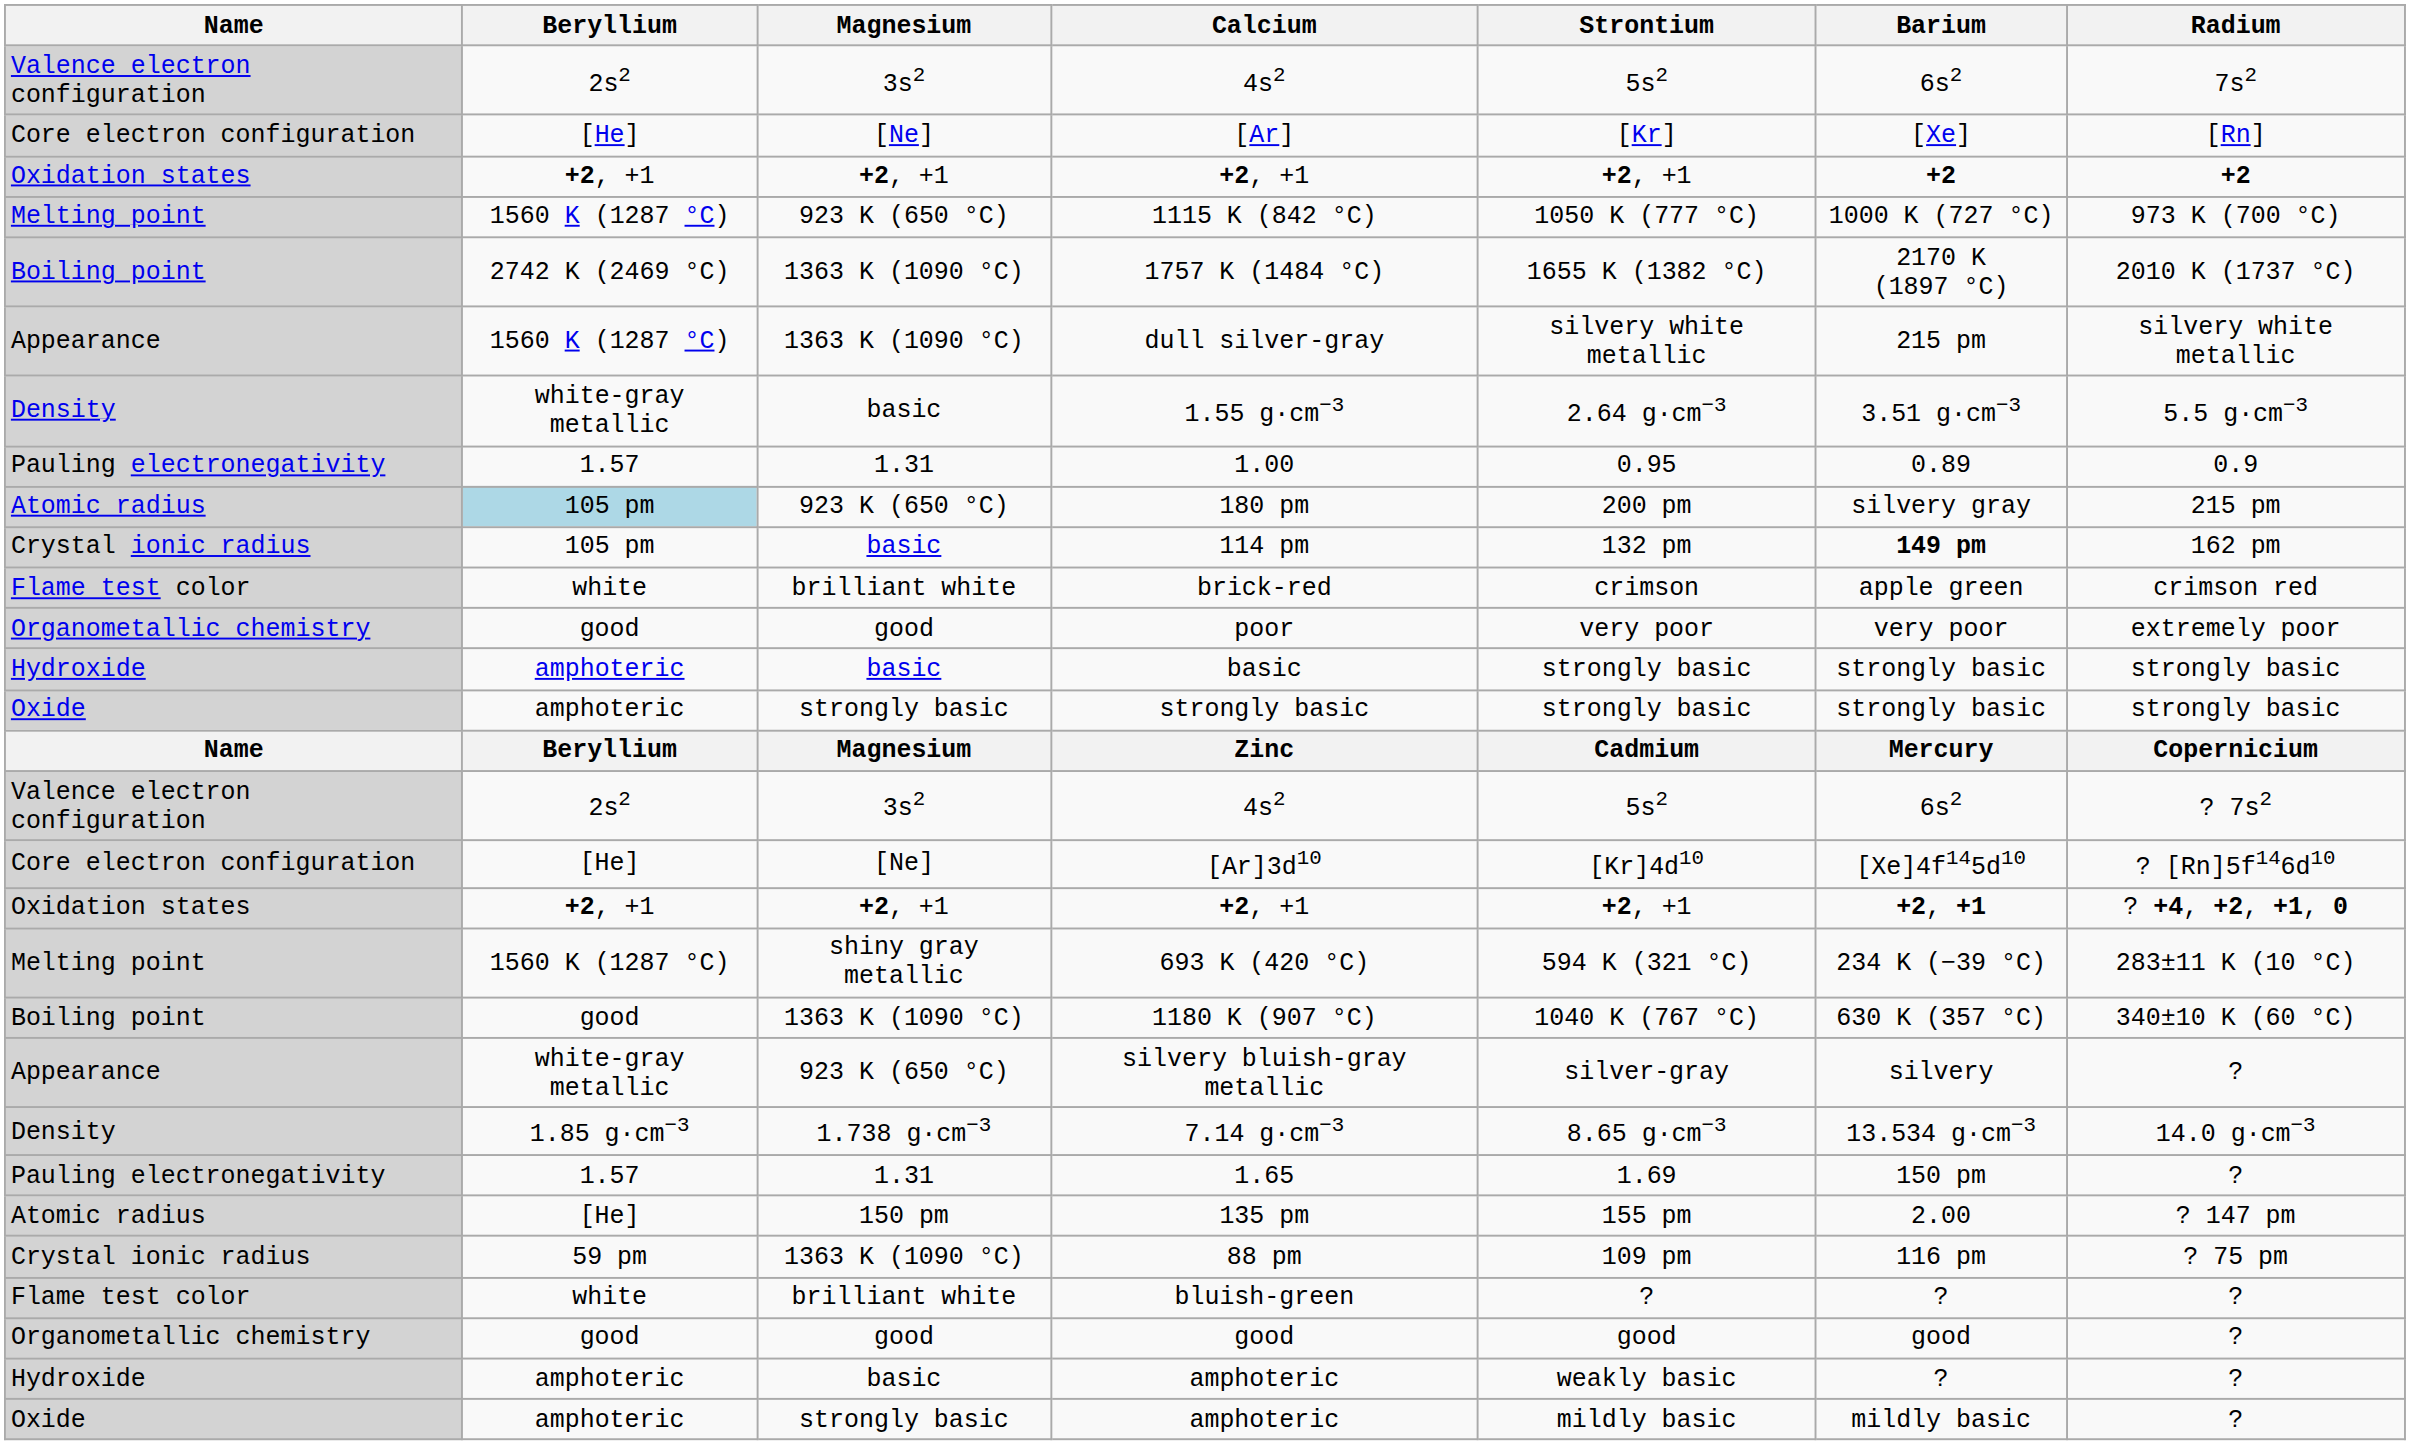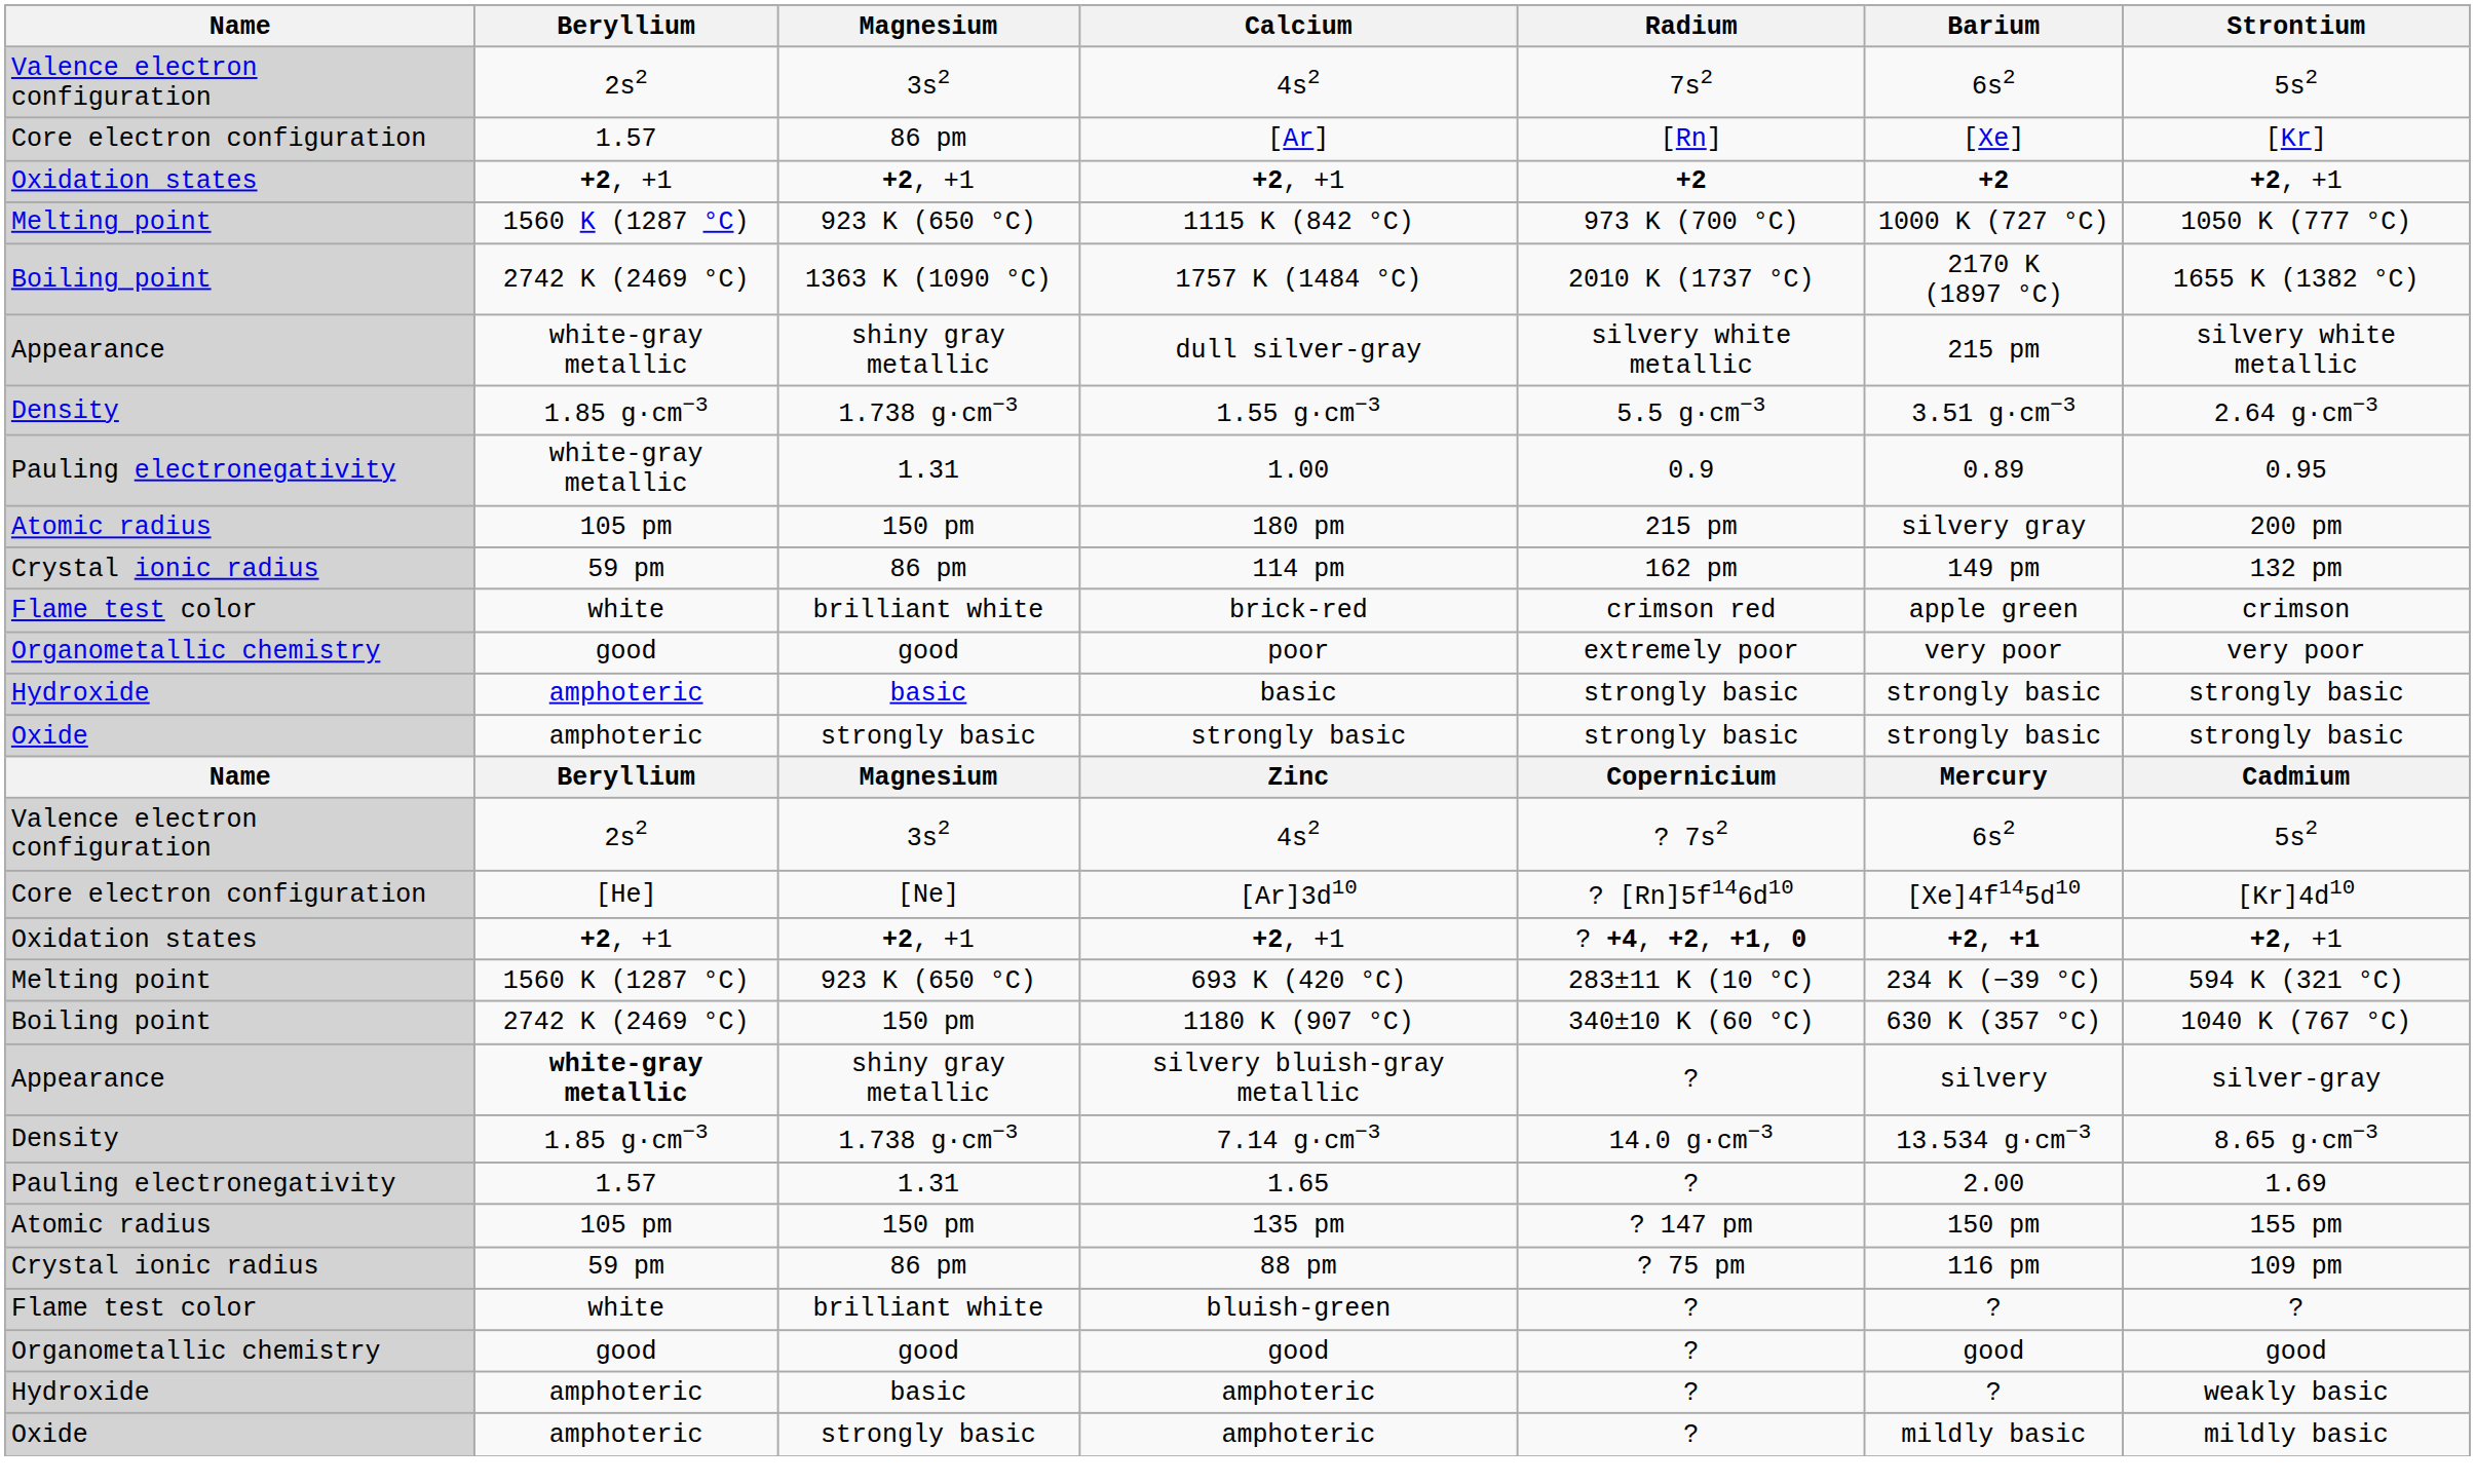 <table class="wikitable centered" style="text-align:center;">
 <tr>
 <th>Name</th>
 <th>Beryllium</th>
 <th>Magnesium</th>
 <th>Calcium</th>
+<th>Radium</th>
+<th>Barium</th>
 <th>Strontium</th>
-<th>Barium</th>
-<th>Radium</th>
 </tr>
 <tr>
 <td style="background:lightgrey; text-align:left;"><a href='#'>Valence electron</a> configuration</td>
 <td>2s<sup>2</sup></td>
 <td>3s<sup>2</sup></td>
 <td>4s<sup>2</sup></td>
+<td>7s<sup>2</sup></td>
+<td>6s<sup>2</sup></td>
 <td>5s<sup>2</sup></td>
-<td>6s<sup>2</sup></td>
-<td>7s<sup>2</sup></td>
 </tr>
 <tr>
 <td style="background:lightgrey; text-align:left;">Core electron configuration</td>
-<td>&#91;<a href='#'>He</a>&#93;</td>
-<td>&#91;<a href='#'>Ne</a>&#93;</td>
+<td>1.57</td>
+<td>86 pm</td>
 <td>&#91;<a href='#'>Ar</a>&#93;</td>
+<td>&#91;<a href='#'>Rn</a>&#93;</td>
+<td>&#91;<a href='#'>Xe</a>&#93;</td>
 <td>&#91;<a href='#'>Kr</a>&#93;</td>
-<td>&#91;<a href='#'>Xe</a>&#93;</td>
-<td>&#91;<a href='#'>Rn</a>&#93;</td>
 </tr>
 <tr>
 <td style="background:lightgrey; text-align:left;"><a href='#'>Oxidation states</a></td>
 <td><strong>+2</strong>, +1</td>
 <td><strong>+2</strong>, +1</td>
 <td><strong>+2</strong>, +1</td>
-<td><strong>+2</strong>, +1</td>
 <td><strong>+2</strong></td>
 <td><strong>+2</strong></td>
+<td><strong>+2</strong>, +1</td>
 </tr>
 <tr>
 <td style="background:lightgrey; text-align:left;"><a href='#'>Melting point</a></td>
 <td>1560 <a href='#'>K</a> (1287 <a href='#'>°C</a>)</td>
 <td>923 K (650 °C)</td>
 <td>1115 K (842 °C)</td>
+<td>973 K (700 °C)</td>
+<td>1000 K (727 °C)</td>
 <td>1050 K (777 °C)</td>
-<td>1000 K (727 °C)</td>
-<td>973 K (700 °C)</td>
 </tr>
 <tr>
 <td style="background:lightgrey; text-align:left;"><a href='#'>Boiling point</a></td>
 <td>2742 K (2469 °C)</td>
 <td>1363 K (1090 °C)</td>
 <td>1757 K (1484 °C)</td>
+<td>2010 K (1737 °C)</td>
+<td>2170 K (1897 °C)</td>
 <td>1655 K (1382 °C)</td>
-<td>2170 K (1897 °C)</td>
-<td>2010 K (1737 °C)</td>
 </tr>
 <tr>
 <td style="background:lightgrey; text-align:left;">Appearance</td>
-<td>1560 <a href='#'>K</a> (1287 <a href='#'>°C</a>)</td>
-<td>1363 K (1090 °C)</td>
+<td>white-gray metallic</td>
+<td>shiny gray metallic</td>
 <td>dull silver-gray</td>
 <td>silvery white metallic</td>
 <td>215 pm</td>
 <td>silvery white metallic</td>
 </tr>
 <tr>
 <td style="background:lightgrey; text-align:left;"><a href='#'>Density</a></td>
-<td>white-gray metallic</td>
-<td>basic</td>
+<td>1.85 g·cm<sup>−3</sup></td>
+<td>1.738 g·cm<sup>−3</sup></td>
 <td>1.55 g·cm<sup>−3</sup></td>
+<td>5.5 g·cm<sup>−3</sup></td>
+<td>3.51 g·cm<sup>−3</sup></td>
 <td>2.64 g·cm<sup>−3</sup></td>
-<td>3.51 g·cm<sup>−3</sup></td>
-<td>5.5 g·cm<sup>−3</sup></td>
 </tr>
 <tr>
 <td style="background:lightgrey; text-align:left;">Pauling <a href='#'>electronegativity</a></td>
-<td>1.57</td>
+<td>white-gray metallic</td>
 <td>1.31</td>
 <td>1.00</td>
+<td>0.9</td>
+<td>0.89</td>
 <td>0.95</td>
-<td>0.89</td>
-<td>0.9</td>
 </tr>
 <tr>
 <td style="background:lightgrey; text-align:left;"><a href='#'>Atomic radius</a></td>
-<td style="background: lightblue;">105 pm</td>
-<td>923 K (650 °C)</td>
+<td>105 pm</td>
+<td>150 pm</td>
 <td>180 pm</td>
+<td>215 pm</td>
+<td>silvery gray</td>
 <td>200 pm</td>
-<td>silvery gray</td>
-<td>215 pm</td>
 </tr>
 <tr>
 <td style="background:lightgrey; text-align:left;">Crystal <a href='#'>ionic radius</a></td>
-<td>105 pm</td>
-<td><a href='#'>basic</a></td>
+<td>59 pm</td>
+<td>86 pm</td>
 <td>114 pm</td>
+<td>162 pm</td>
+<td>149 pm</td>
 <td>132 pm</td>
-<td><strong>149 pm</strong></td>
-<td>162 pm</td>
 </tr>
 <tr>
 <td style="background:lightgrey; text-align:left;"><a href='#'>Flame test</a> color</td>
 <td>white</td>
 <td>brilliant white</td>
 <td>brick-red</td>
+<td>crimson red</td>
+<td>apple green</td>
 <td>crimson</td>
-<td>apple green</td>
-<td>crimson red</td>
 </tr>
 <tr>
 <td style="background:lightgrey; text-align:left;"><a href='#'>Organometallic chemistry</a></td>
 <td>good</td>
 <td>good</td>
 <td>poor</td>
+<td>extremely poor</td>
 <td>very poor</td>
 <td>very poor</td>
-<td>extremely poor</td>
 </tr>
 <tr>
 <td style="background:lightgrey; text-align:left;"><a href='#'>Hydroxide</a></td>
 <td><a href='#'>amphoteric</a></td>
 <td><a href='#'>basic</a></td>
 <td>basic</td>
 <td>strongly basic</td>
 <td>strongly basic</td>
 <td>strongly basic</td>
 </tr>
 <tr>
 <td style="background:lightgrey; text-align:left;"><a href='#'>Oxide</a></td>
 <td>amphoteric</td>
 <td>strongly basic</td>
 <td>strongly basic</td>
 <td>strongly basic</td>
 <td>strongly basic</td>
 <td>strongly basic</td>
 </tr>
 <tr>
 <th>Name</th>
 <th>Beryllium</th>
 <th>Magnesium</th>
 <th>Zinc</th>
+<th>Copernicium</th>
+<th>Mercury</th>
 <th>Cadmium</th>
-<th>Mercury</th>
-<th>Copernicium</th>
 </tr>
 <tr>
 <td style="background:lightgrey; text-align:left;">Valence electron configuration</td>
 <td>2s<sup>2</sup></td>
 <td>3s<sup>2</sup></td>
 <td>4s<sup>2</sup></td>
+<td>? 7s<sup>2</sup></td>
+<td>6s<sup>2</sup></td>
 <td>5s<sup>2</sup></td>
-<td>6s<sup>2</sup></td>
-<td>? 7s<sup>2</sup></td>
 </tr>
 <tr>
 <td style="background:lightgrey; text-align:left;">Core electron configuration</td>
 <td>[He]</td>
 <td>[Ne]</td>
 <td>[Ar]3d<sup>10</sup></td>
+<td>? [Rn]5f<sup>14</sup>6d<sup>10</sup></td>
+<td>[Xe]4f<sup>14</sup>5d<sup>10</sup></td>
 <td>[Kr]4d<sup>10</sup></td>
-<td>[Xe]4f<sup>14</sup>5d<sup>10</sup></td>
-<td>? [Rn]5f<sup>14</sup>6d<sup>10</sup></td>
 </tr>
 <tr>
 <td style="background:lightgrey; text-align:left;">Oxidation states</td>
 <td><strong>+2</strong>, +1</td>
 <td><strong>+2</strong>, +1</td>
 <td><strong>+2</strong>, +1</td>
+<td>? <strong>+4</strong>, <strong>+2</strong>, <strong>+1</strong>, <strong>0</strong></td>
+<td><strong>+2</strong>, <strong>+1</strong></td>
 <td><strong>+2</strong>, +1</td>
-<td><strong>+2</strong>, <strong>+1</strong></td>
-<td>? <strong>+4</strong>, <strong>+2</strong>, <strong>+1</strong>, <strong>0</strong></td>
 </tr>
 <tr>
 <td style="background:lightgrey; text-align:left;">Melting point</td>
 <td>1560 K (1287 °C)</td>
-<td>shiny gray metallic</td>
+<td>923 K (650 °C)</td>
 <td>693 K (420 °C)</td>
+<td>283±11 K (10 °C)</td>
+<td>234 K (−39 °C)</td>
 <td>594 K (321 °C)</td>
-<td>234 K (−39 °C)</td>
-<td>283±11 K (10 °C)</td>
 </tr>
 <tr>
 <td style="background:lightgrey; text-align:left;">Boiling point</td>
-<td>good</td>
-<td>1363 K (1090 °C)</td>
+<td>2742 K (2469 °C)</td>
+<td>150 pm</td>
 <td>1180 K (907 °C)</td>
+<td>340±10 K (60 °C)</td>
+<td>630 K (357 °C)</td>
 <td>1040 K (767 °C)</td>
-<td>630 K (357 °C)</td>
-<td>340±10 K (60 °C)</td>
 </tr>
 <tr>
 <td style="background:lightgrey; text-align:left;">Appearance</td>
-<td>white-gray metallic</td>
-<td>923 K (650 °C)</td>
+<td><strong>white-gray metallic</strong></td>
+<td>shiny gray metallic</td>
 <td>silvery bluish-gray metallic</td>
+<td>?</td>
+<td>silvery</td>
 <td>silver-gray</td>
-<td>silvery</td>
-<td>?</td>
 </tr>
 <tr>
 <td style="background:lightgrey; text-align:left;">Density</td>
 <td>1.85 g·cm<sup>−3</sup></td>
 <td>1.738 g·cm<sup>−3</sup></td>
 <td>7.14 g·cm<sup>−3</sup></td>
+<td>14.0 g·cm<sup>−3</sup></td>
+<td>13.534 g·cm<sup>−3</sup></td>
 <td>8.65 g·cm<sup>−3</sup></td>
-<td>13.534 g·cm<sup>−3</sup></td>
-<td>14.0 g·cm<sup>−3</sup></td>
 </tr>
 <tr>
 <td style="background:lightgrey; text-align:left;">Pauling electronegativity</td>
 <td>1.57</td>
 <td>1.31</td>
 <td>1.65</td>
+<td>?</td>
+<td>2.00</td>
 <td>1.69</td>
-<td>150 pm</td>
-<td>?</td>
 </tr>
 <tr>
 <td style="background:lightgrey; text-align:left;">Atomic radius</td>
-<td>[He]</td>
+<td>105 pm</td>
 <td>150 pm</td>
 <td>135 pm</td>
+<td>? 147 pm</td>
+<td>150 pm</td>
 <td>155 pm</td>
-<td>2.00</td>
-<td>? 147 pm</td>
 </tr>
 <tr>
 <td style="background:lightgrey; text-align:left;">Crystal ionic radius</td>
 <td>59 pm</td>
-<td>1363 K (1090 °C)</td>
+<td>86 pm</td>
 <td>88 pm</td>
+<td>? 75 pm</td>
+<td>116 pm</td>
 <td>109 pm</td>
-<td>116 pm</td>
-<td>? 75 pm</td>
 </tr>
 <tr>
 <td style="background:lightgrey; text-align:left;">Flame test color</td>
 <td>white</td>
 <td>brilliant white</td>
 <td>bluish-green</td>
 <td>?</td>
 <td>?</td>
 <td>?</td>
 </tr>
 <tr>
 <td style="background:lightgrey; text-align:left;">Organometallic chemistry</td>
 <td>good</td>
 <td>good</td>
 <td>good</td>
+<td>?</td>
 <td>good</td>
 <td>good</td>
-<td>?</td>
 </tr>
 <tr>
 <td style="background:lightgrey; text-align:left;">Hydroxide</td>
 <td>amphoteric</td>
 <td>basic</td>
 <td>amphoteric</td>
-<td>weakly basic</td>
 <td>?</td>
 <td>?</td>
+<td>weakly basic</td>
 </tr>
 <tr>
 <td style="background:lightgrey; text-align:left;">Oxide</td>
 <td>amphoteric</td>
 <td>strongly basic</td>
 <td>amphoteric</td>
+<td>?</td>
 <td>mildly basic</td>
 <td>mildly basic</td>
-<td>?</td>
 </tr>
 </table>
